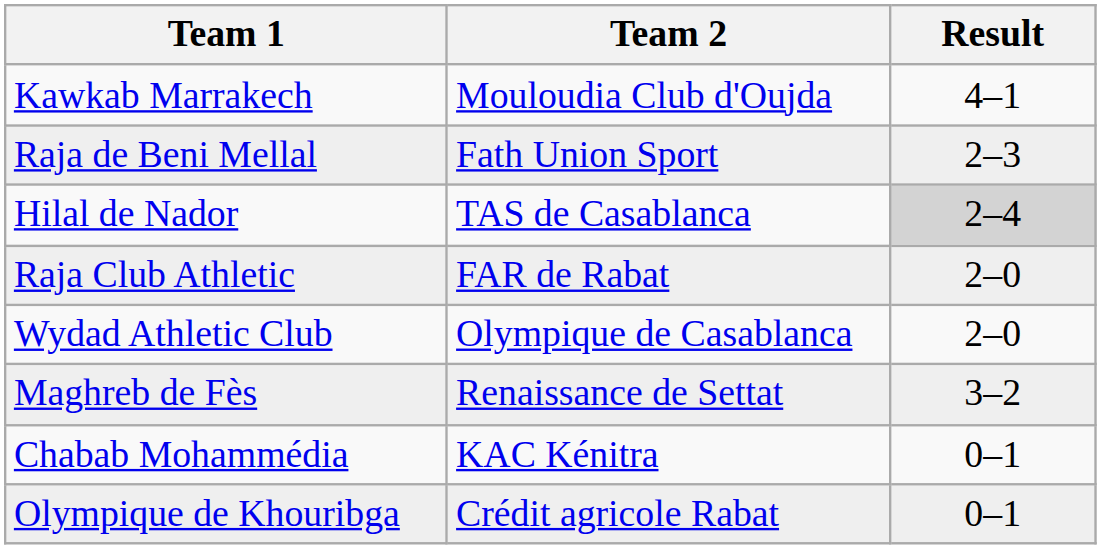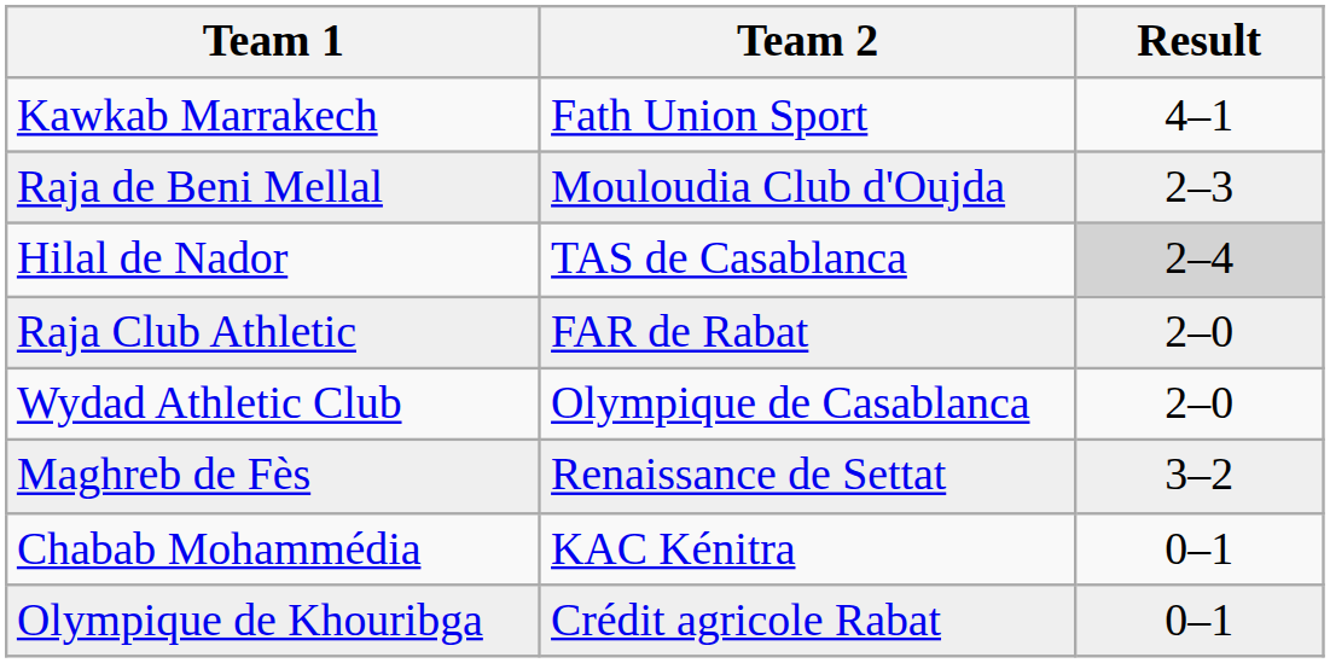 <table class="wikitable">
 <tr>
 <th width="180">Team 1</th>
 <th width="180">Team 2</th>
 <th width="80">Result</th>
 </tr>
 <tr>
 <td><a href='#'>Kawkab Marrakech</a></td>
-<td><a href='#'>Mouloudia Club d'Oujda</a></td>
+<td><a href='#'>Fath Union Sport</a></td>
 <td align="center">4–1</td>
 </tr>
 <tr style="background:#EFEFEF">
 <td><a href='#'>Raja de Beni Mellal</a></td>
-<td><a href='#'>Fath Union Sport</a></td>
+<td><a href='#'>Mouloudia Club d'Oujda</a></td>
 <td align="center">2–3</td>
 </tr>
 <tr>
 <td><a href='#'>Hilal de Nador</a></td>
 <td><a href='#'>TAS de Casablanca</a></td>
 <td align="center" style="background: lightgrey;">2–4</td>
 </tr>
 <tr style="background:#EFEFEF">
 <td><a href='#'>Raja Club Athletic</a></td>
 <td><a href='#'>FAR de Rabat</a></td>
 <td align="center">2–0</td>
 </tr>
 <tr>
 <td><a href='#'>Wydad Athletic Club</a></td>
 <td><a href='#'>Olympique de Casablanca</a></td>
 <td align="center">2–0</td>
 </tr>
 <tr style="background:#EFEFEF">
 <td><a href='#'>Maghreb de Fès</a></td>
 <td><a href='#'>Renaissance de Settat</a></td>
 <td align="center">3–2</td>
 </tr>
 <tr>
 <td><a href='#'>Chabab Mohammédia</a></td>
 <td><a href='#'>KAC Kénitra</a></td>
 <td align="center">0–1</td>
 </tr>
 <tr style="background:#EFEFEF">
 <td><a href='#'>Olympique de Khouribga</a></td>
 <td><a href='#'>Crédit agricole Rabat</a></td>
 <td align="center">0–1</td>
 </tr>
 </table>
